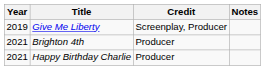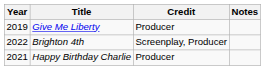 <table class="wikitable sortable">
 <tr>
 <th>Year</th>
 <th>Title</th>
 <th>Credit</th>
 <th>Notes</th>
 </tr>
 <tr>
 <td>2019</td>
 <td><em><a href='#'>Give Me Liberty</a></em></td>
-<td>Screenplay, Producer</td>
+<td>Producer</td>
 <td></td>
 </tr>
 <tr>
-<td>2021</td>
+<td>2022</td>
 <td><em>Brighton 4th</em></td>
-<td>Producer</td>
+<td>Screenplay, Producer</td>
 <td></td>
 </tr>
 <tr>
 <td>2021</td>
 <td><em>Happy Birthday Charlie</em></td>
 <td>Producer</td>
 <td></td>
 </tr>
 </table>
